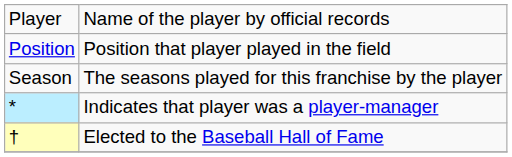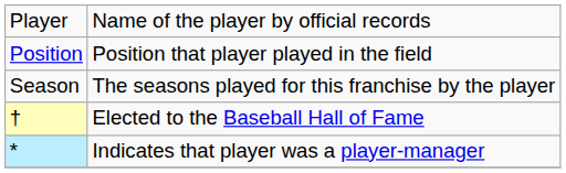 <table class="wikitable">
 <tr>
 <td>Player</td>
 <td>Name of the player by official records</td>
 </tr>
 <tr>
 <td><a href='#'>Position</a></td>
 <td>Position that player played in the field</td>
 </tr>
 <tr>
 <td>Season</td>
 <td>The seasons played for this franchise by the player</td>
 </tr>
 <tr>
+<td style="background-color: #ffffbb">†</td>
+<td>Elected to the <a href='#'>Baseball Hall of Fame</a></td>
+</tr>
+<tr>
 <td style="background-color: #bbeeff">*</td>
 <td>Indicates that player was a <a href='#'>player-manager</a></td>
 </tr>
 <tr>
-<td style="background-color: #ffffbb">†</td>
-<td>Elected to the <a href='#'>Baseball Hall of Fame</a></td>
-</tr>
-<tr>
 </tr>
 </table>
